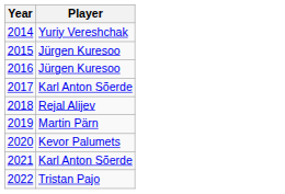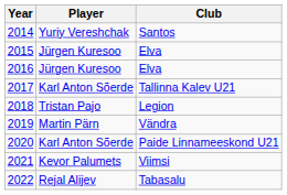 <table class="wikitable">
 <tr>
 <th>Year</th>
 <th>Player</th>
+<th>Club</th>
 </tr>
 <tr>
 <td><a href='#'>2014</a></td>
 <td> <a href='#'>Yuriy Vereshchak</a></td>
+<td><a href='#'>Santos</a></td>
 </tr>
 <tr>
 <td><a href='#'>2015</a></td>
 <td> <a href='#'>Jürgen Kuresoo</a></td>
+<td><a href='#'>Elva</a></td>
 </tr>
 <tr>
 <td><a href='#'>2016</a></td>
 <td> <a href='#'>Jürgen Kuresoo</a></td>
+<td><a href='#'>Elva</a></td>
 </tr>
 <tr>
 <td><a href='#'>2017</a></td>
 <td> <a href='#'>Karl Anton Sõerde</a></td>
+<td><a href='#'>Tallinna Kalev U21</a></td>
 </tr>
 <tr>
 <td><a href='#'>2018</a></td>
-<td> <a href='#'>Rejal Alijev</a></td>
+<td> <a href='#'>Tristan Pajo</a></td>
+<td><a href='#'>Legion</a></td>
 </tr>
 <tr>
 <td><a href='#'>2019</a></td>
 <td> <a href='#'>Martin Pärn</a></td>
+<td><a href='#'>Vändra</a></td>
 </tr>
 <tr>
 <td><a href='#'>2020</a></td>
-<td> <a href='#'>Kevor Palumets</a></td>
+<td> <a href='#'>Karl Anton Sõerde</a></td>
+<td><a href='#'>Paide Linnameeskond U21</a></td>
 </tr>
 <tr>
 <td><a href='#'>2021</a></td>
-<td> <a href='#'>Karl Anton Sõerde</a></td>
+<td> <a href='#'>Kevor Palumets</a></td>
+<td><a href='#'>Viimsi</a></td>
 </tr>
 <tr>
 <td><a href='#'>2022</a></td>
-<td> <a href='#'>Tristan Pajo</a></td>
+<td> <a href='#'>Rejal Alijev</a></td>
+<td><a href='#'>Tabasalu</a></td>
 </tr>
 </table>
